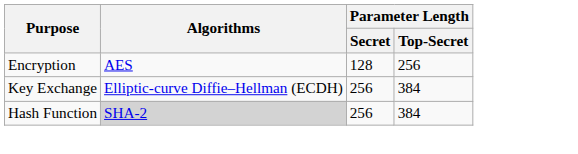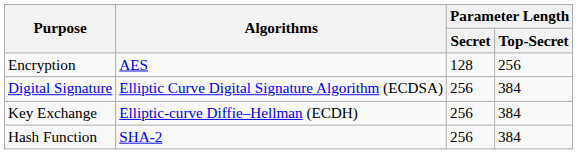 <table class="wikitable">
 <tr>
 <th rowspan="2">Purpose</th>
 <th rowspan="2">Algorithms</th>
 <th colspan="2">Parameter Length</th>
 </tr>
 <tr>
 <th>Secret</th>
 <th>Top-Secret</th>
 </tr>
 <tr>
 <td>Encryption</td>
 <td><a href='#'>AES</a></td>
 <td>128</td>
 <td>256</td>
 </tr>
 <tr>
+<td><a href='#'>Digital Signature</a></td>
+<td><a href='#'>Elliptic Curve Digital Signature Algorithm</a> (ECDSA)</td>
+<td>256</td>
+<td>384</td>
+</tr>
+<tr>
 <td>Key Exchange</td>
 <td><a href='#'>Elliptic-curve Diffie–Hellman</a> (ECDH)</td>
 <td>256</td>
 <td>384</td>
 </tr>
 <tr>
 <td>Hash Function</td>
-<td style="background: lightgrey;"><a href='#'>SHA-2</a></td>
+<td><a href='#'>SHA-2</a></td>
 <td>256</td>
 <td>384</td>
 </tr>
 </table>
